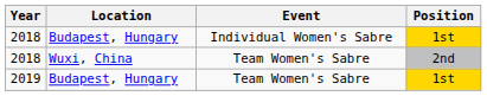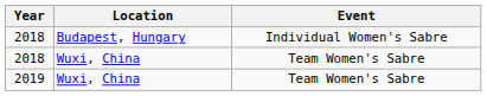 <table class="wikitable" width="50%" style="font-size:90%; text-align:center;">
 <tr>
 <th>Year</th>
 <th>Location</th>
 <th>Event</th>
-<th>Position</th>
 </tr>
 <tr>
 <td>2018</td>
 <td rowspan="1" align="left"> <a href='#'>Budapest</a>, <a href='#'>Hungary</a></td>
 <td>Individual Women's Sabre</td>
-<td bgcolor="gold">1st</td>
 </tr>
 <tr>
 <td>2018</td>
 <td rowspan="1" align="left"> <a href='#'>Wuxi</a>, <a href='#'>China</a></td>
 <td>Team Women's Sabre</td>
-<td bgcolor="silver">2nd</td>
 </tr>
 <tr>
 <td>2019</td>
-<td rowspan="1" align="left"> <a href='#'>Budapest</a>, <a href='#'>Hungary</a></td>
+<td rowspan="1" align="left"> <a href='#'>Wuxi</a>, <a href='#'>China</a></td>
 <td>Team Women's Sabre</td>
-<td bgcolor="gold">1st</td>
 </tr>
 </table>
